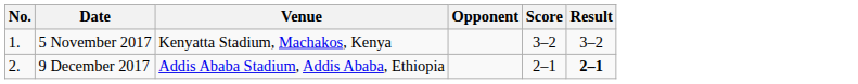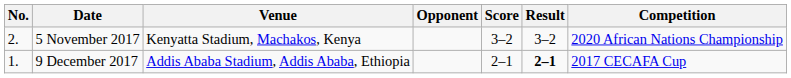 <table class="wikitable">
 <tr>
 <th>No.</th>
 <th>Date</th>
 <th>Venue</th>
 <th>Opponent</th>
 <th>Score</th>
 <th>Result</th>
+<th>Competition</th>
 </tr>
 <tr>
-<td>1.</td>
+<td>2.</td>
 <td>5 November 2017</td>
 <td>Kenyatta Stadium, <a href='#'>Machakos</a>, Kenya</td>
 <td></td>
 <td align=center>3–2</td>
 <td align=center>3–2</td>
+<td><a href='#'>2020 African Nations Championship</a></td>
 </tr>
 <tr>
-<td>2.</td>
+<td>1.</td>
 <td>9 December 2017</td>
 <td><a href='#'>Addis Ababa Stadium</a>, <a href='#'>Addis Ababa</a>, Ethiopia</td>
 <td></td>
 <td align=center>2–1</td>
 <td align=center><strong>2–1</strong></td>
+<td><a href='#'>2017 CECAFA Cup</a></td>
 </tr>
 </table>
